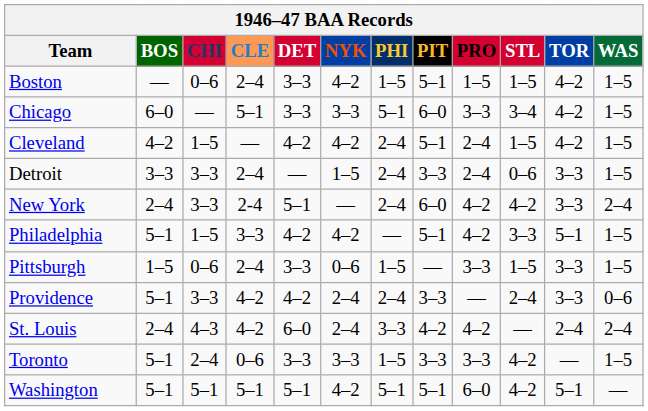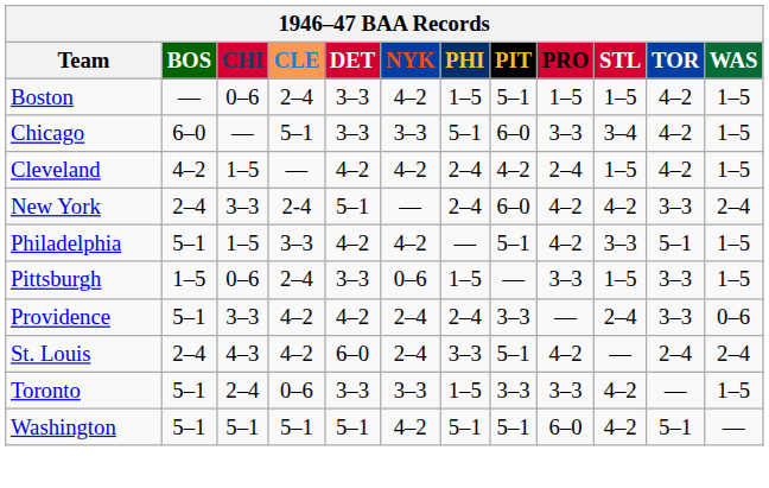 <table class="wikitable" style="font-size:95%; text-align:center;">
 <tr>
 <th colspan=12>1946–47 BAA Records</th>
 </tr>
 <tr>
 <th width=100>Team</th>
 <th style="background:#006400;color:#FFFFFF;width=35">BOS</th>
 <th style="background:#D50032;color:#22356A;width=35">CHI</th>
 <th style="background:#FF9853;color:#1B81CE;width=35">CLE</th>
 <th style="background:#D40032;color:#FFFFFF;width=35">DET</th>
 <th style="background:#003EA4;color:#E85109;width=35">NYK</th>
 <th style="background:#002F6C;color:#FFC72C;width=35">PHI</th>
 <th style="background:#000000;color:#FDB827;width=35">PIT</th>
 <th style="background:#D40032;color:#000000;width=35">PRO</th>
 <th style="background:#D40032;color:#FFFFFF;width=35">STL</th>
 <th style="background:#003EA4;color:#FFFFFF;width=35">TOR</th>
 <th style="background:#046B38;color:#FFFFFF;width=35">WAS</th>
 </tr>
 <tr>
 <td style="text-align:left;"><a href='#'>Boston</a></td>
 <td>—</td>
 <td>0–6</td>
 <td>2–4</td>
 <td>3–3</td>
 <td>4–2</td>
 <td>1–5</td>
 <td>5–1</td>
 <td>1–5</td>
 <td>1–5</td>
 <td>4–2</td>
 <td>1–5</td>
 </tr>
 <tr>
 <td style="text-align:left;"><a href='#'>Chicago</a></td>
 <td>6–0</td>
 <td>—</td>
 <td>5–1</td>
 <td>3–3</td>
 <td>3–3</td>
 <td>5–1</td>
 <td>6–0</td>
 <td>3–3</td>
 <td>3–4</td>
 <td>4–2</td>
 <td>1–5</td>
 </tr>
 <tr>
 <td style="text-align:left;"><a href='#'>Cleveland</a></td>
 <td>4–2</td>
 <td>1–5</td>
 <td>—</td>
 <td>4–2</td>
 <td>4–2</td>
 <td>2–4</td>
-<td>5–1</td>
+<td>4–2</td>
 <td>2–4</td>
 <td>1–5</td>
 <td>4–2</td>
-<td>1–5</td>
-</tr>
-<tr>
-<td style="text-align:left;">Detroit</td>
-<td>3–3</td>
-<td>3–3</td>
-<td>2–4</td>
-<td>—</td>
-<td>1–5</td>
-<td>2–4</td>
-<td>3–3</td>
-<td>2–4</td>
-<td>0–6</td>
-<td>3–3</td>
 <td>1–5</td>
 </tr>
 <tr>
 <td style="text-align:left;"><a href='#'>New York</a></td>
 <td>2–4</td>
 <td>3–3</td>
 <td>2-4</td>
 <td>5–1</td>
 <td>—</td>
 <td>2–4</td>
 <td>6–0</td>
 <td>4–2</td>
 <td>4–2</td>
 <td>3–3</td>
 <td>2–4</td>
 </tr>
 <tr>
 <td style="text-align:left;"><a href='#'>Philadelphia</a></td>
 <td>5–1</td>
 <td>1–5</td>
 <td>3–3</td>
 <td>4–2</td>
 <td>4–2</td>
 <td>—</td>
 <td>5–1</td>
 <td>4–2</td>
 <td>3–3</td>
 <td>5–1</td>
 <td>1–5</td>
 </tr>
 <tr>
 <td style="text-align:left;"><a href='#'>Pittsburgh</a></td>
 <td>1–5</td>
 <td>0–6</td>
 <td>2–4</td>
 <td>3–3</td>
 <td>0–6</td>
 <td>1–5</td>
 <td>—</td>
 <td>3–3</td>
 <td>1–5</td>
 <td>3–3</td>
 <td>1–5</td>
 </tr>
 <tr>
 <td style="text-align:left;"><a href='#'>Providence</a></td>
 <td>5–1</td>
 <td>3–3</td>
 <td>4–2</td>
 <td>4–2</td>
 <td>2–4</td>
 <td>2–4</td>
 <td>3–3</td>
 <td>—</td>
 <td>2–4</td>
 <td>3–3</td>
 <td>0–6</td>
 </tr>
 <tr>
 <td style="text-align:left;"><a href='#'>St. Louis</a></td>
 <td>2–4</td>
 <td>4–3</td>
 <td>4–2</td>
 <td>6–0</td>
 <td>2–4</td>
 <td>3–3</td>
-<td>4–2</td>
+<td>5–1</td>
 <td>4–2</td>
 <td>—</td>
 <td>2–4</td>
 <td>2–4</td>
 </tr>
 <tr>
 <td style="text-align:left;"><a href='#'>Toronto</a></td>
 <td>5–1</td>
 <td>2–4</td>
 <td>0–6</td>
 <td>3–3</td>
 <td>3–3</td>
 <td>1–5</td>
 <td>3–3</td>
 <td>3–3</td>
 <td>4–2</td>
 <td>—</td>
 <td>1–5</td>
 </tr>
 <tr>
 <td style="text-align:left;"><a href='#'>Washington</a></td>
 <td>5–1</td>
 <td>5–1</td>
 <td>5–1</td>
 <td>5–1</td>
 <td>4–2</td>
 <td>5–1</td>
 <td>5–1</td>
 <td>6–0</td>
 <td>4–2</td>
 <td>5–1</td>
 <td>—</td>
 </tr>
 </table>
